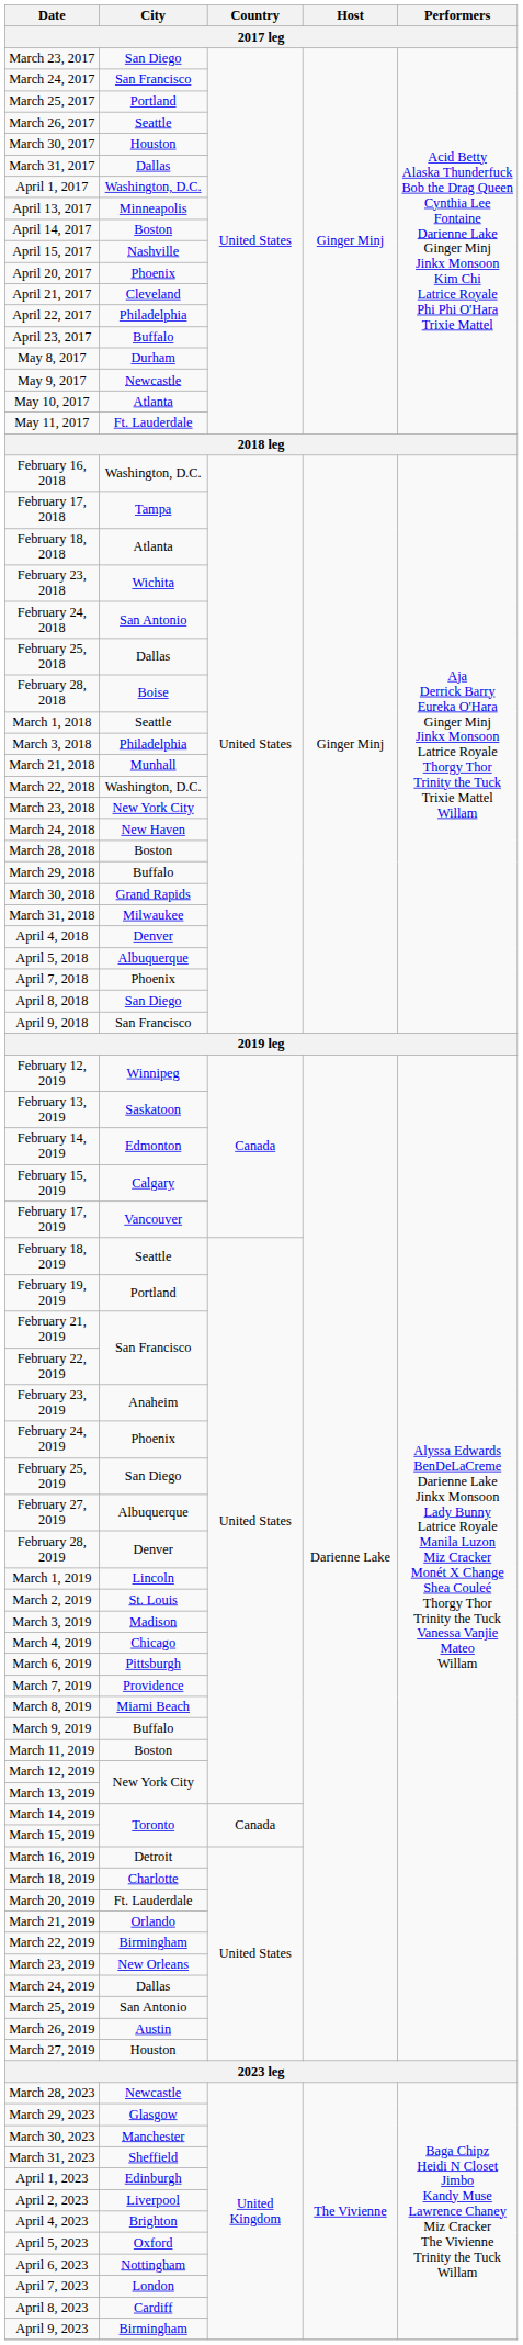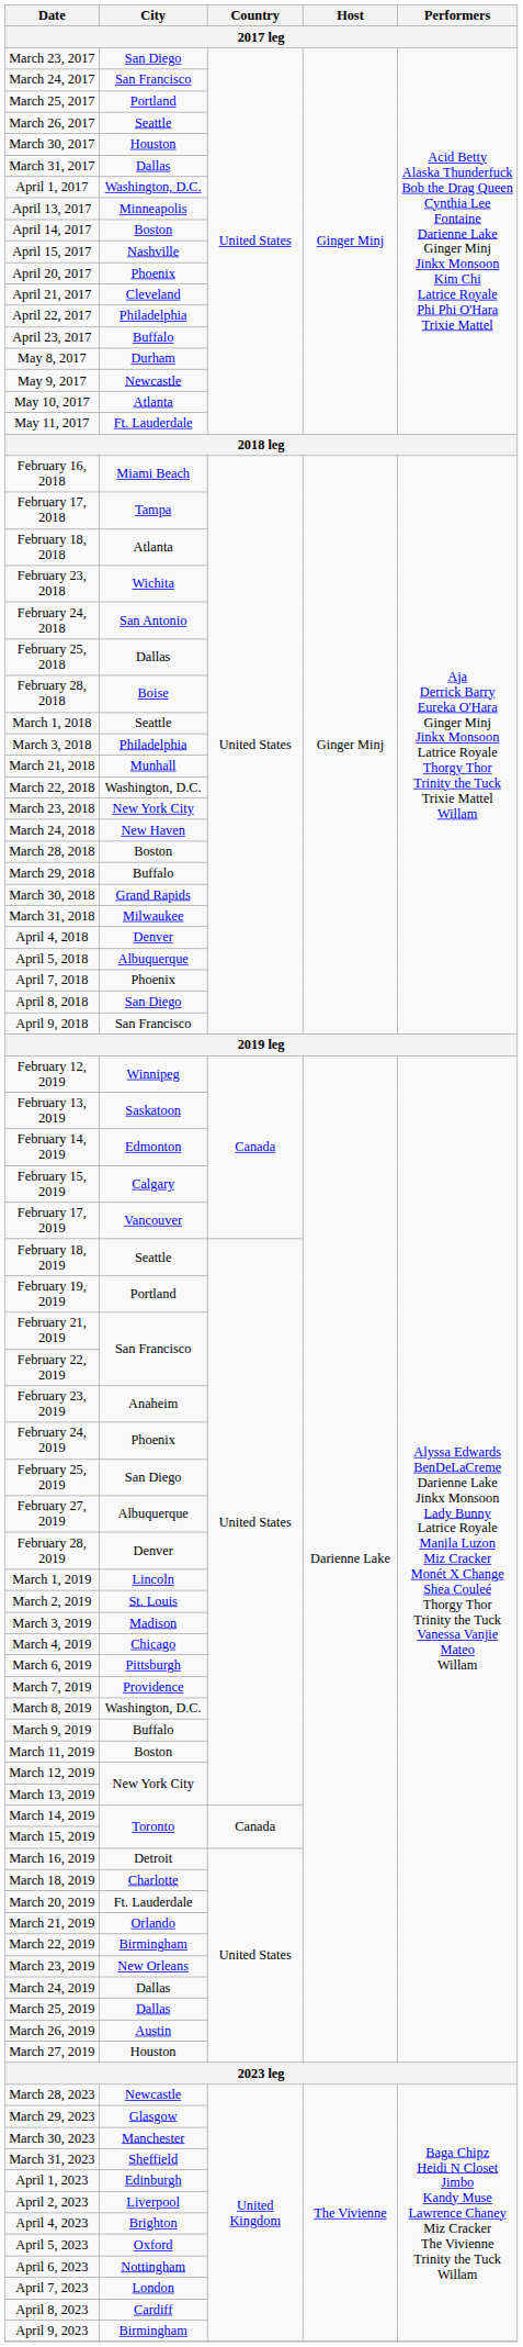 <table class="wikitable" style="text-align:center;">
 <tr>
 <th scope="col" style="width:12em;">Date</th>
 <th scope="col" style="width:12em;">City</th>
 <th scope="col" style="width:12em;">Country</th>
 <th scope="col" style="width:12em;">Host</th>
 <th scope="col" style="width:12em;">Performers</th>
 </tr>
 <tr>
 <th colspan="6">2017 leg</th>
 </tr>
 <tr>
 <td>March 23, 2017</td>
 <td><a href='#'>San Diego</a></td>
 <td rowspan="18"><a href='#'>United States</a></td>
 <td rowspan="18"><a href='#'>Ginger Minj</a></td>
 <td rowspan="18"><a href='#'>Acid Betty</a><br><a href='#'>Alaska Thunderfuck</a><br><a href='#'>Bob the Drag Queen</a><br><a href='#'>Cynthia Lee Fontaine</a><br><a href='#'>Darienne Lake</a><br>Ginger Minj<br><a href='#'>Jinkx Monsoon</a><br><a href='#'>Kim Chi</a><br><a href='#'>Latrice Royale</a><br><a href='#'>Phi Phi O'Hara</a><br><a href='#'>Trixie Mattel</a></td>
 </tr>
 <tr>
 <td>March 24, 2017</td>
 <td><a href='#'>San Francisco</a></td>
 </tr>
 <tr>
 <td>March 25, 2017</td>
 <td><a href='#'>Portland</a></td>
 </tr>
 <tr>
 <td>March 26, 2017</td>
 <td><a href='#'>Seattle</a></td>
 </tr>
 <tr>
 <td>March 30, 2017</td>
 <td><a href='#'>Houston</a></td>
 </tr>
 <tr>
 <td>March 31, 2017</td>
 <td><a href='#'>Dallas</a></td>
 </tr>
 <tr>
 <td>April 1, 2017</td>
 <td><a href='#'>Washington, D.C.</a></td>
 </tr>
 <tr>
 <td>April 13, 2017</td>
 <td><a href='#'>Minneapolis</a></td>
 </tr>
 <tr>
 <td>April 14, 2017</td>
 <td><a href='#'>Boston</a></td>
 </tr>
 <tr>
 <td>April 15, 2017</td>
 <td><a href='#'>Nashville</a></td>
 </tr>
 <tr>
 <td>April 20, 2017</td>
 <td><a href='#'>Phoenix</a></td>
 </tr>
 <tr>
 <td>April 21, 2017</td>
 <td><a href='#'>Cleveland</a></td>
 </tr>
 <tr>
 <td>April 22, 2017</td>
 <td><a href='#'>Philadelphia</a></td>
 </tr>
 <tr>
 <td>April 23, 2017</td>
 <td><a href='#'>Buffalo</a></td>
 </tr>
 <tr>
 <td>May 8, 2017</td>
 <td><a href='#'>Durham</a></td>
 </tr>
 <tr>
 <td>May 9, 2017</td>
 <td><a href='#'>Newcastle</a></td>
 </tr>
 <tr>
 <td>May 10, 2017</td>
 <td><a href='#'>Atlanta</a></td>
 </tr>
 <tr>
 <td>May 11, 2017</td>
 <td><a href='#'>Ft. Lauderdale</a></td>
 </tr>
 <tr>
 <th colspan="6">2018 leg</th>
 </tr>
 <tr>
 <td>February 16, 2018</td>
-<td>Washington, D.C.</td>
+<td><a href='#'>Miami Beach</a></td>
 <td rowspan="22">United States</td>
 <td rowspan="22">Ginger Minj</td>
 <td rowspan="22"><a href='#'>Aja</a><br><a href='#'>Derrick Barry</a><br><a href='#'>Eureka O'Hara</a><br>Ginger Minj<br><a href='#'>Jinkx Monsoon</a><br>Latrice Royale<br><a href='#'>Thorgy Thor</a><br><a href='#'>Trinity the Tuck</a><br>Trixie Mattel<br><a href='#'>Willam</a></td>
 </tr>
 <tr>
 <td>February 17, 2018</td>
 <td><a href='#'>Tampa</a></td>
 </tr>
 <tr>
 <td>February 18, 2018</td>
 <td>Atlanta</td>
 </tr>
 <tr>
 <td>February 23, 2018</td>
 <td><a href='#'>Wichita</a></td>
 </tr>
 <tr>
 <td>February 24, 2018</td>
 <td><a href='#'>San Antonio</a></td>
 </tr>
 <tr>
 <td>February 25, 2018</td>
 <td>Dallas</td>
 </tr>
 <tr>
 <td>February 28, 2018</td>
 <td><a href='#'>Boise</a></td>
 </tr>
 <tr>
 <td>March 1, 2018</td>
 <td>Seattle</td>
 </tr>
 <tr>
 <td>March 3, 2018</td>
 <td><a href='#'>Philadelphia</a></td>
 </tr>
 <tr>
 <td>March 21, 2018</td>
 <td><a href='#'>Munhall</a></td>
 </tr>
 <tr>
 <td>March 22, 2018</td>
 <td>Washington, D.C.</td>
 </tr>
 <tr>
 <td>March 23, 2018</td>
 <td><a href='#'>New York City</a></td>
 </tr>
 <tr>
 <td>March 24, 2018</td>
 <td><a href='#'>New Haven</a></td>
 </tr>
 <tr>
 <td>March 28, 2018</td>
 <td>Boston</td>
 </tr>
 <tr>
 <td>March 29, 2018</td>
 <td>Buffalo</td>
 </tr>
 <tr>
 <td>March 30, 2018</td>
 <td><a href='#'>Grand Rapids</a></td>
 </tr>
 <tr>
 <td>March 31, 2018</td>
 <td><a href='#'>Milwaukee</a></td>
 </tr>
 <tr>
 <td>April 4, 2018</td>
 <td><a href='#'>Denver</a></td>
 </tr>
 <tr>
 <td>April 5, 2018</td>
 <td><a href='#'>Albuquerque</a></td>
 </tr>
 <tr>
 <td>April 7, 2018</td>
 <td>Phoenix</td>
 </tr>
 <tr>
 <td>April 8, 2018</td>
 <td><a href='#'>San Diego</a></td>
 </tr>
 <tr>
 <td>April 9, 2018</td>
 <td>San Francisco</td>
 </tr>
 <tr>
 <th colspan="6">2019 leg</th>
 </tr>
 <tr>
 <td>February 12, 2019</td>
 <td><a href='#'>Winnipeg</a></td>
 <td rowspan="5"><a href='#'>Canada</a></td>
 <td rowspan="37">Darienne Lake</td>
 <td rowspan="37"><a href='#'>Alyssa Edwards</a><br><a href='#'>BenDeLaCreme</a><br>Darienne Lake<br>Jinkx Monsoon<br><a href='#'>Lady Bunny</a><br>Latrice Royale<br><a href='#'>Manila Luzon</a><br><a href='#'>Miz Cracker</a><br><a href='#'>Monét X Change</a><br><a href='#'>Shea Couleé</a><br>Thorgy Thor<br>Trinity the Tuck<br><a href='#'>Vanessa Vanjie Mateo</a><br>Willam</td>
 </tr>
 <tr>
 <td>February 13, 2019</td>
 <td><a href='#'>Saskatoon</a></td>
 </tr>
 <tr>
 <td>February 14, 2019</td>
 <td><a href='#'>Edmonton</a></td>
 </tr>
 <tr>
 <td>February 15, 2019</td>
 <td><a href='#'>Calgary</a></td>
 </tr>
 <tr>
 <td>February 17, 2019</td>
 <td><a href='#'>Vancouver</a></td>
 </tr>
 <tr>
 <td>February 18, 2019</td>
 <td>Seattle</td>
 <td rowspan="20">United States</td>
 </tr>
 <tr>
 <td>February 19, 2019</td>
 <td>Portland</td>
 </tr>
 <tr>
 <td>February 21, 2019</td>
 <td rowspan="2">San Francisco</td>
 </tr>
 <tr>
 <td>February 22, 2019</td>
 </tr>
 <tr>
 <td>February 23, 2019</td>
 <td>Anaheim</td>
 </tr>
 <tr>
 <td>February 24, 2019</td>
 <td>Phoenix</td>
 </tr>
 <tr>
 <td>February 25, 2019</td>
 <td>San Diego</td>
 </tr>
 <tr>
 <td>February 27, 2019</td>
 <td>Albuquerque</td>
 </tr>
 <tr>
 <td>February 28, 2019</td>
 <td>Denver</td>
 </tr>
 <tr>
 <td>March 1, 2019</td>
 <td><a href='#'>Lincoln</a></td>
 </tr>
 <tr>
 <td>March 2, 2019</td>
 <td><a href='#'>St. Louis</a></td>
 </tr>
 <tr>
 <td>March 3, 2019</td>
 <td><a href='#'>Madison</a></td>
 </tr>
 <tr>
 <td>March 4, 2019</td>
 <td><a href='#'>Chicago</a></td>
 </tr>
 <tr>
 <td>March 6, 2019</td>
 <td><a href='#'>Pittsburgh</a></td>
 </tr>
 <tr>
 <td>March 7, 2019</td>
 <td><a href='#'>Providence</a></td>
 </tr>
 <tr>
 <td>March 8, 2019</td>
-<td><a href='#'>Miami Beach</a></td>
+<td>Washington, D.C.</td>
 </tr>
 <tr>
 <td>March 9, 2019</td>
 <td>Buffalo</td>
 </tr>
 <tr>
 <td>March 11, 2019</td>
 <td>Boston</td>
 </tr>
 <tr>
 <td>March 12, 2019</td>
 <td rowspan="2">New York City</td>
 </tr>
 <tr>
 <td>March 13, 2019</td>
 </tr>
 <tr>
 <td>March 14, 2019</td>
 <td rowspan="2"><a href='#'>Toronto</a></td>
 <td rowspan="2">Canada</td>
 </tr>
 <tr>
 <td>March 15, 2019</td>
 </tr>
 <tr>
 <td>March 16, 2019</td>
 <td>Detroit</td>
 <td rowspan="10">United States</td>
 </tr>
 <tr>
 <td>March 18, 2019</td>
 <td><a href='#'>Charlotte</a></td>
 </tr>
 <tr>
 <td>March 20, 2019</td>
 <td>Ft. Lauderdale</td>
 </tr>
 <tr>
 <td>March 21, 2019</td>
 <td><a href='#'>Orlando</a></td>
 </tr>
 <tr>
 <td>March 22, 2019</td>
 <td><a href='#'>Birmingham</a></td>
 </tr>
 <tr>
 <td>March 23, 2019</td>
 <td><a href='#'>New Orleans</a></td>
 </tr>
 <tr>
 <td>March 24, 2019</td>
 <td>Dallas</td>
 </tr>
 <tr>
 <td>March 25, 2019</td>
-<td>San Antonio</td>
+<td><a href='#'>Dallas</a></td>
 </tr>
 <tr>
 <td>March 26, 2019</td>
 <td><a href='#'>Austin</a></td>
 </tr>
 <tr>
 <td>March 27, 2019</td>
 <td>Houston</td>
 </tr>
 <tr>
 <th colspan="6">2023 leg</th>
 </tr>
 <tr>
 <td>March 28, 2023</td>
 <td><a href='#'>Newcastle</a></td>
 <td rowspan="12"><a href='#'>United Kingdom</a></td>
 <td rowspan="12"><a href='#'>The Vivienne</a></td>
 <td rowspan="12"><a href='#'>Baga Chipz</a><br><a href='#'>Heidi N Closet</a><br><a href='#'>Jimbo</a><br><a href='#'>Kandy Muse</a><br><a href='#'>Lawrence Chaney</a><br>Miz Cracker<br>The Vivienne<br>Trinity the Tuck<br>Willam</td>
 </tr>
 <tr>
 <td>March 29, 2023</td>
 <td><a href='#'>Glasgow</a></td>
 </tr>
 <tr>
 <td>March 30, 2023</td>
 <td><a href='#'>Manchester</a></td>
 </tr>
 <tr>
 <td>March 31, 2023</td>
 <td><a href='#'>Sheffield</a></td>
 </tr>
 <tr>
 <td>April 1, 2023</td>
 <td><a href='#'>Edinburgh</a></td>
 </tr>
 <tr>
 <td>April 2, 2023</td>
 <td><a href='#'>Liverpool</a></td>
 </tr>
 <tr>
 <td>April 4, 2023</td>
 <td><a href='#'>Brighton</a></td>
 </tr>
 <tr>
 <td>April 5, 2023</td>
 <td><a href='#'>Oxford</a></td>
 </tr>
 <tr>
 <td>April 6, 2023</td>
 <td><a href='#'>Nottingham</a></td>
 </tr>
 <tr>
 <td>April 7, 2023</td>
 <td><a href='#'>London</a></td>
 </tr>
 <tr>
 <td>April 8, 2023</td>
 <td><a href='#'>Cardiff</a></td>
 </tr>
 <tr>
 <td>April 9, 2023</td>
 <td><a href='#'>Birmingham</a></td>
 </tr>
 <tr>
 </tr>
 </table>
